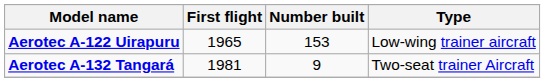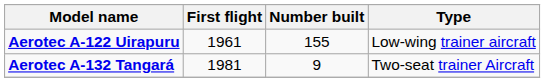 <table class="wikitable" align=center style="font-size:90%;">
 <tr>
 </tr>
 <tr style="background:#efefef;">
 <th>Model name</th>
 <th>First flight</th>
 <th>Number built</th>
 <th>Type</th>
 </tr>
 <tr>
 <td align=left><strong><a href='#'>Aerotec A-122 Uirapuru</a></strong></td>
-<td align=center>1965</td>
-<td align=center>153</td>
+<td align=center>1961</td>
+<td align=center>155</td>
 <td align=left>Low-wing <a href='#'>trainer aircraft</a></td>
 </tr>
 <tr>
 <td align=left><strong><a href='#'>Aerotec A-132 Tangará</a></strong></td>
 <td align=center>1981</td>
 <td align=center>9</td>
 <td align=left>Two-seat <a href='#'>trainer Aircraft</a></td>
 </tr>
 <tr>
 </tr>
 </table>
